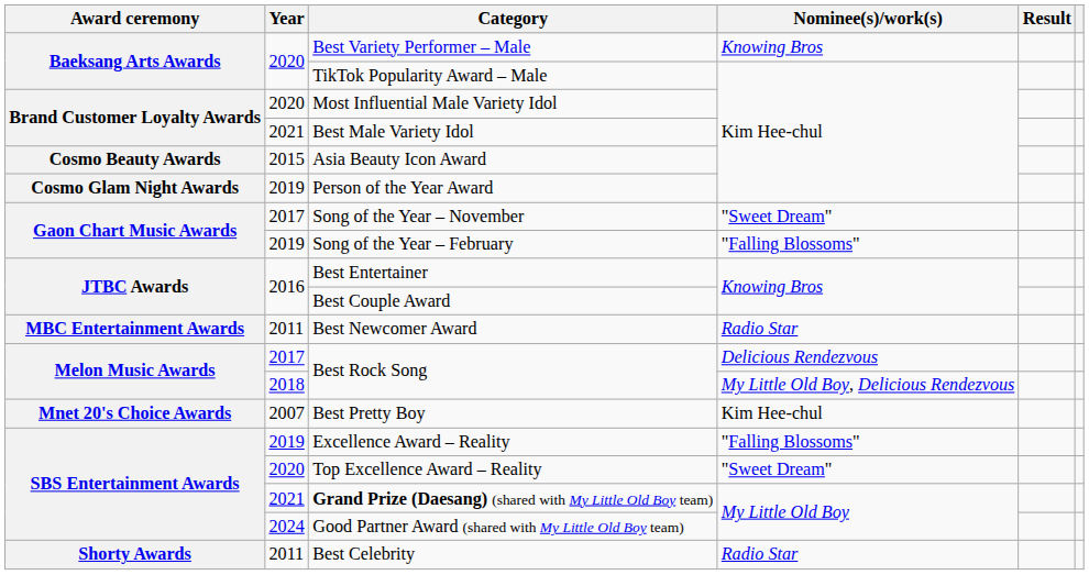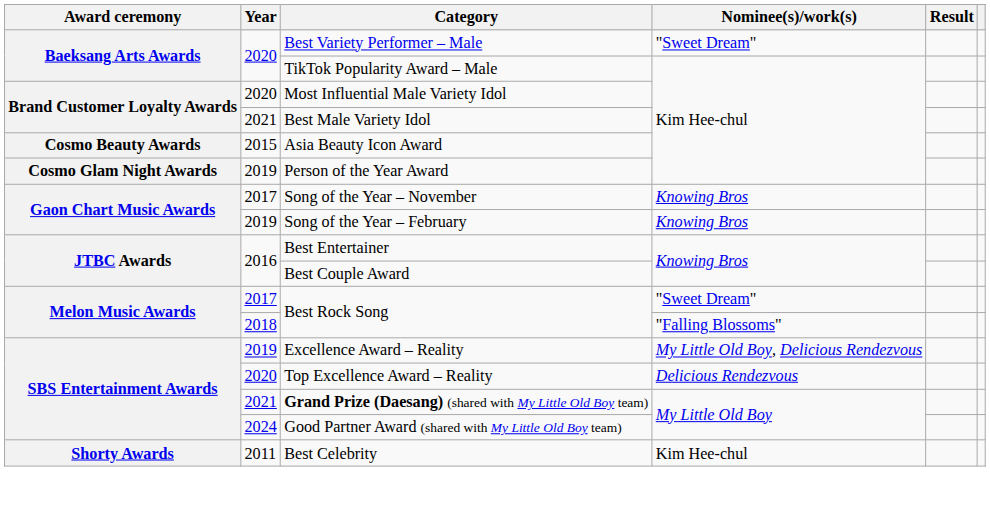 <table class="wikitable sortable plainrowheaders">
 <tr style="background:#ccc; text-align:center;">
 <th scope="col">Award ceremony</th>
 <th scope="col">Year</th>
 <th scope="col">Category</th>
 <th scope="col">Nominee(s)/work(s)</th>
 <th scope="col">Result</th>
 <th scope="col" class="unsortable"></th>
 </tr>
 <tr>
 <th scope="row" rowspan="2"><a href='#'>Baeksang Arts Awards</a></th>
 <td rowspan="2"><a href='#'>2020</a></td>
 <td><a href='#'>Best Variety Performer – Male</a></td>
-<td><em><a href='#'>Knowing Bros</a></em></td>
+<td>"<a href='#'>Sweet Dream</a>"</td>
 <td></td>
 <td style="text-align:center;"></td>
 </tr>
 <tr>
 <td>TikTok Popularity Award – Male</td>
 <td rowspan="5">Kim Hee-chul</td>
 <td></td>
 <td style="text-align:center;"></td>
 </tr>
 <tr>
 <th scope="row" rowspan="2">Brand Customer Loyalty Awards</th>
 <td>2020</td>
 <td>Most Influential Male Variety Idol</td>
 <td></td>
 <td style="text-align:center;"></td>
 </tr>
 <tr>
 <td>2021</td>
 <td>Best Male Variety Idol</td>
 <td></td>
 <td align=center></td>
 </tr>
 <tr>
 <th scope="row">Cosmo Beauty Awards</th>
 <td>2015</td>
 <td>Asia Beauty Icon Award</td>
 <td></td>
 <td style="text-align:center;"></td>
 </tr>
 <tr>
 <th scope="row">Cosmo Glam Night Awards</th>
 <td>2019</td>
 <td>Person of the Year Award</td>
 <td></td>
 <td style="text-align:center;"></td>
 </tr>
 <tr>
 <th scope="row" rowspan="2"><a href='#'>Gaon Chart Music Awards</a></th>
 <td>2017</td>
 <td>Song of the Year – November </td>
-<td>"<a href='#'>Sweet Dream</a>"</td>
+<td><em><a href='#'>Knowing Bros</a></em></td>
 <td></td>
 <td style="text-align:center;"></td>
 </tr>
 <tr>
 <td>2019</td>
 <td>Song of the Year – February </td>
-<td>"<a href='#'>Falling Blossoms</a>"</td>
+<td><em><a href='#'>Knowing Bros</a></em></td>
 <td></td>
 <td style="text-align:center;"></td>
 </tr>
 <tr>
 <th scope="row" rowspan="2"><a href='#'>JTBC</a> Awards</th>
 <td rowspan="2">2016</td>
 <td>Best Entertainer</td>
 <td rowspan="2"><em><a href='#'>Knowing Bros</a></em></td>
 <td></td>
 <td style="text-align:center;"></td>
 </tr>
 <tr>
 <td>Best Couple Award </td>
 <td></td>
 <td style="text-align:center;"></td>
 </tr>
 <tr>
-<th scope="row"><a href='#'>MBC Entertainment Awards</a></th>
-<td>2011</td>
-<td>Best Newcomer Award</td>
-<td><em><a href='#'>Radio Star</a></em></td>
-<td></td>
-<td style="text-align:center;"></td>
-</tr>
-<tr>
 <th scope="row" rowspan="2"><a href='#'>Melon Music Awards</a></th>
 <td><a href='#'>2017</a></td>
 <td rowspan="2">Best Rock Song </td>
-<td><em><a href='#'>Delicious Rendezvous</a></em></td>
+<td>"<a href='#'>Sweet Dream</a>"</td>
 <td></td>
 <td style="text-align:center;"></td>
 </tr>
 <tr>
 <td><a href='#'>2018</a></td>
-<td><em><a href='#'>My Little Old Boy</a></em>, <em><a href='#'>Delicious Rendezvous</a></em></td>
-<td></td>
-<td style="text-align:center;"></td>
-</tr>
-<tr>
-<th scope="row"><a href='#'>Mnet 20's Choice Awards</a></th>
-<td>2007</td>
-<td>Best Pretty Boy</td>
-<td>Kim Hee-chul</td>
+<td>"<a href='#'>Falling Blossoms</a>"</td>
 <td></td>
 <td style="text-align:center;"></td>
 </tr>
 <tr>
 <th scope="row" rowspan="4"><a href='#'>SBS Entertainment Awards</a></th>
 <td><a href='#'>2019</a></td>
 <td>Excellence Award – Reality</td>
-<td>"<a href='#'>Falling Blossoms</a>"</td>
+<td><em><a href='#'>My Little Old Boy</a></em>, <em><a href='#'>Delicious Rendezvous</a></em></td>
 <td></td>
 <td style="text-align:center;"></td>
 </tr>
 <tr>
 <td><a href='#'>2020</a></td>
 <td>Top Excellence Award – Reality</td>
-<td>"<a href='#'>Sweet Dream</a>"</td>
+<td><em><a href='#'>Delicious Rendezvous</a></em></td>
 <td></td>
 <td style="text-align:center;"></td>
 </tr>
 <tr>
 <td><a href='#'>2021</a></td>
 <td><strong>Grand Prize (Daesang)</strong> <small>(shared with <em><a href='#'>My Little Old Boy</a></em> team)</small></td>
 <td rowspan="2"><em><a href='#'>My Little Old Boy</a></em></td>
 <td></td>
 <td style="text-align:center;"></td>
 </tr>
 <tr>
 <td><a href='#'>2024</a></td>
 <td>Good Partner Award <small>(shared with <em><a href='#'>My Little Old Boy</a></em> team)</small></td>
 <td></td>
 <td style="text-align:center;"></td>
 </tr>
 <tr>
 <th scope="row"><a href='#'>Shorty Awards</a></th>
 <td>2011</td>
 <td>Best Celebrity</td>
-<td><em><a href='#'>Radio Star</a></em></td>
+<td>Kim Hee-chul</td>
 <td></td>
 <td style="text-align:center;"></td>
 </tr>
 </table>
